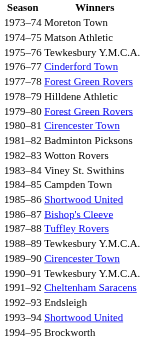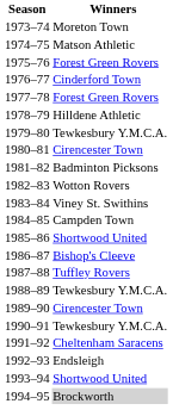 <table>
 <tr>
 <th>Season</th>
 <th>  Winners</th>
 </tr>
 <tr>
 <td>1973–74</td>
 <td>Moreton Town</td>
 </tr>
 <tr>
 <td>1974–75</td>
 <td>Matson Athletic</td>
 </tr>
 <tr>
 <td>1975–76</td>
-<td>Tewkesbury Y.M.C.A.</td>
+<td><a href='#'>Forest Green Rovers</a></td>
 </tr>
 <tr>
 <td>1976–77</td>
 <td><a href='#'>Cinderford Town</a></td>
 </tr>
 <tr>
 <td>1977–78</td>
 <td><a href='#'>Forest Green Rovers</a></td>
 </tr>
 <tr>
 <td>1978–79</td>
 <td>Hilldene Athletic</td>
 </tr>
 <tr>
 <td>1979–80</td>
-<td><a href='#'>Forest Green Rovers</a></td>
+<td>Tewkesbury Y.M.C.A.</td>
 </tr>
 <tr>
 <td>1980–81</td>
 <td><a href='#'>Cirencester Town</a></td>
 </tr>
 <tr>
 <td>1981–82</td>
 <td>Badminton Picksons</td>
 </tr>
 <tr>
 <td>1982–83</td>
 <td>Wotton Rovers</td>
 </tr>
 <tr>
 <td>1983–84</td>
 <td>Viney St. Swithins</td>
 </tr>
 <tr>
 <td>1984–85</td>
 <td>Campden Town</td>
 </tr>
 <tr>
 <td>1985–86</td>
 <td><a href='#'>Shortwood United</a></td>
 </tr>
 <tr>
 <td>1986–87</td>
 <td><a href='#'>Bishop's Cleeve</a></td>
 </tr>
 <tr>
 <td>1987–88</td>
 <td><a href='#'>Tuffley Rovers</a></td>
 </tr>
 <tr>
 <td>1988–89</td>
 <td>Tewkesbury Y.M.C.A.</td>
 </tr>
 <tr>
 <td>1989–90</td>
 <td><a href='#'>Cirencester Town</a></td>
 </tr>
 <tr>
 <td>1990–91</td>
 <td>Tewkesbury Y.M.C.A.</td>
 </tr>
 <tr>
 <td>1991–92</td>
 <td><a href='#'>Cheltenham Saracens</a></td>
 </tr>
 <tr>
 <td>1992–93</td>
 <td>Endsleigh</td>
 </tr>
 <tr>
 <td>1993–94</td>
 <td><a href='#'>Shortwood United</a></td>
 </tr>
 <tr>
 <td>1994–95</td>
-<td>Brockworth</td>
+<td style="background: lightgrey;">Brockworth</td>
 </tr>
 </table>
